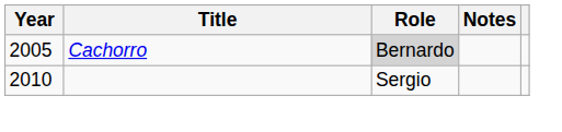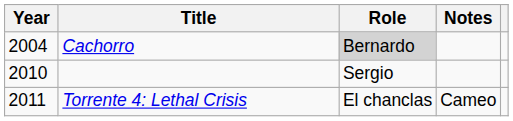 <table class="wikitable sortable">
 <tr>
 <th width="42">Year</th>
 <th width="250">Title</th>
 <th>Role</th>
 <th class="unsortable">Notes</th>
 <th class="unsortable"></th>
 </tr>
 <tr>
-<td>2005</td>
+<td>2004</td>
 <td><em><a href='#'>Cachorro</a></em></td>
 <td style="background: lightgrey;">Bernardo</td>
 <td></td>
 <td align = "center"></td>
 </tr>
 <tr>
 <td>2010</td>
 <td><em></em></td>
 <td>Sergio</td>
 <td></td>
 <td align = "center"></td>
 </tr>
+<tr>
+<td>2011</td>
+<td><em><a href='#'>Torrente 4: Lethal Crisis</a></em></td>
+<td>El chanclas</td>
+<td>Cameo</td>
+<td align = "center"></td>
+</tr>
 </table>
